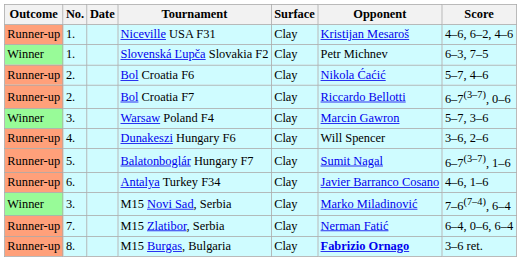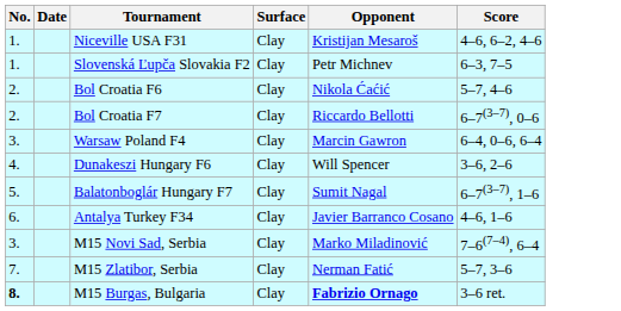 <table class="sortable wikitable" style=font-size:97%>
 <tr>
-<th>Outcome</th>
 <th>No.</th>
 <th>Date</th>
 <th>Tournament</th>
 <th>Surface</th>
 <th>Opponent</th>
 <th>Score</th>
 </tr>
 <tr bgcolor=#cffcff>
-<td bgcolor=FFA07A>Runner-up</td>
 <td>1.</td>
 <td></td>
 <td> <a href='#'>Niceville</a> USA F31</td>
 <td>Clay</td>
 <td> <a href='#'>Kristijan Mesaroš</a></td>
 <td>4–6, 6–2, 4–6</td>
 </tr>
 <tr bgcolor=#cffcff>
-<td bgcolor=98FB98>Winner</td>
 <td>1.</td>
 <td></td>
 <td> <a href='#'>Slovenská Ľupča</a> Slovakia F2</td>
 <td>Clay</td>
 <td> Petr Michnev</td>
 <td>6–3, 7–5</td>
 </tr>
 <tr bgcolor=#cffcff>
-<td bgcolor=FFA07A>Runner-up</td>
 <td>2.</td>
 <td></td>
 <td> <a href='#'>Bol</a> Croatia F6</td>
 <td>Clay</td>
 <td> <a href='#'>Nikola Ćaćić</a></td>
 <td>5–7, 4–6</td>
 </tr>
 <tr bgcolor=#cffcff>
-<td bgcolor=FFA07A>Runner-up</td>
 <td>2.</td>
 <td></td>
 <td> <a href='#'>Bol</a> Croatia F7</td>
 <td>Clay</td>
 <td> <a href='#'>Riccardo Bellotti</a></td>
 <td>6–7<sup>(3–7)</sup>, 0–6</td>
 </tr>
 <tr bgcolor=#cffcff>
-<td bgcolor=98FB98>Winner</td>
 <td>3.</td>
 <td></td>
 <td> <a href='#'>Warsaw</a> Poland F4</td>
 <td>Clay</td>
 <td> <a href='#'>Marcin Gawron</a></td>
-<td>5–7, 3–6</td>
+<td>6–4, 0–6, 6–4</td>
 </tr>
 <tr bgcolor=#cffcff>
-<td bgcolor=FFA07A>Runner-up</td>
 <td>4.</td>
 <td></td>
 <td> <a href='#'>Dunakeszi</a> Hungary F6</td>
 <td>Clay</td>
 <td> Will Spencer</td>
 <td>3–6, 2–6</td>
 </tr>
 <tr bgcolor=#cffcff>
-<td bgcolor=FFA07A>Runner-up</td>
 <td>5.</td>
 <td></td>
 <td> <a href='#'>Balatonboglár</a> Hungary F7</td>
 <td>Clay</td>
 <td> <a href='#'>Sumit Nagal</a></td>
 <td>6–7<sup>(3–7)</sup>, 1–6</td>
 </tr>
 <tr bgcolor=#cffcff>
-<td bgcolor=FFA07A>Runner-up</td>
 <td>6.</td>
 <td></td>
 <td> <a href='#'>Antalya</a> Turkey F34</td>
 <td>Clay</td>
 <td> <a href='#'>Javier Barranco Cosano</a></td>
 <td>4–6, 1–6</td>
 </tr>
 <tr bgcolor=#cffcff>
-<td bgcolor=98FB98>Winner</td>
 <td>3.</td>
 <td></td>
 <td> M15 <a href='#'>Novi Sad</a>, Serbia</td>
 <td>Clay</td>
 <td> <a href='#'>Marko Miladinović</a></td>
 <td>7–6<sup>(7–4)</sup>, 6–4</td>
 </tr>
 <tr bgcolor=#cffcff>
-<td bgcolor=FFA07A>Runner-up</td>
 <td>7.</td>
 <td></td>
 <td> M15 <a href='#'>Zlatibor</a>, Serbia</td>
 <td>Clay</td>
 <td> <a href='#'>Nerman Fatić</a></td>
-<td>6–4, 0–6, 6–4</td>
+<td>5–7, 3–6</td>
 </tr>
 <tr bgcolor=#cffcff>
-<td bgcolor=FFA07A>Runner-up</td>
-<td>8.</td>
+<td><strong>8.</strong></td>
 <td></td>
 <td> M15 <a href='#'>Burgas</a>, Bulgaria</td>
 <td>Clay</td>
 <td><strong> <a href='#'>Fabrizio Ornago</a></strong></td>
 <td>3–6 ret.</td>
 </tr>
 </table>
